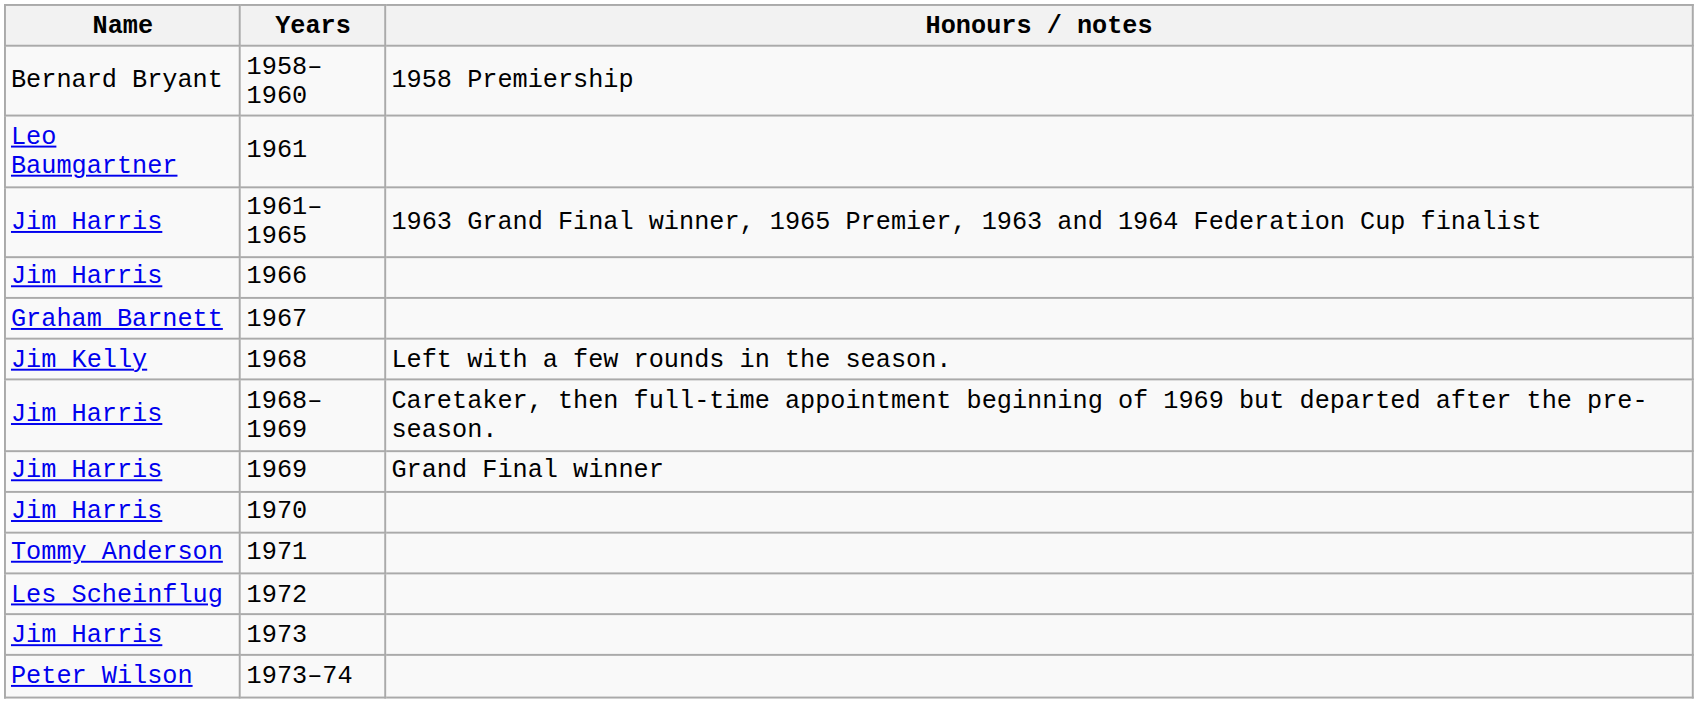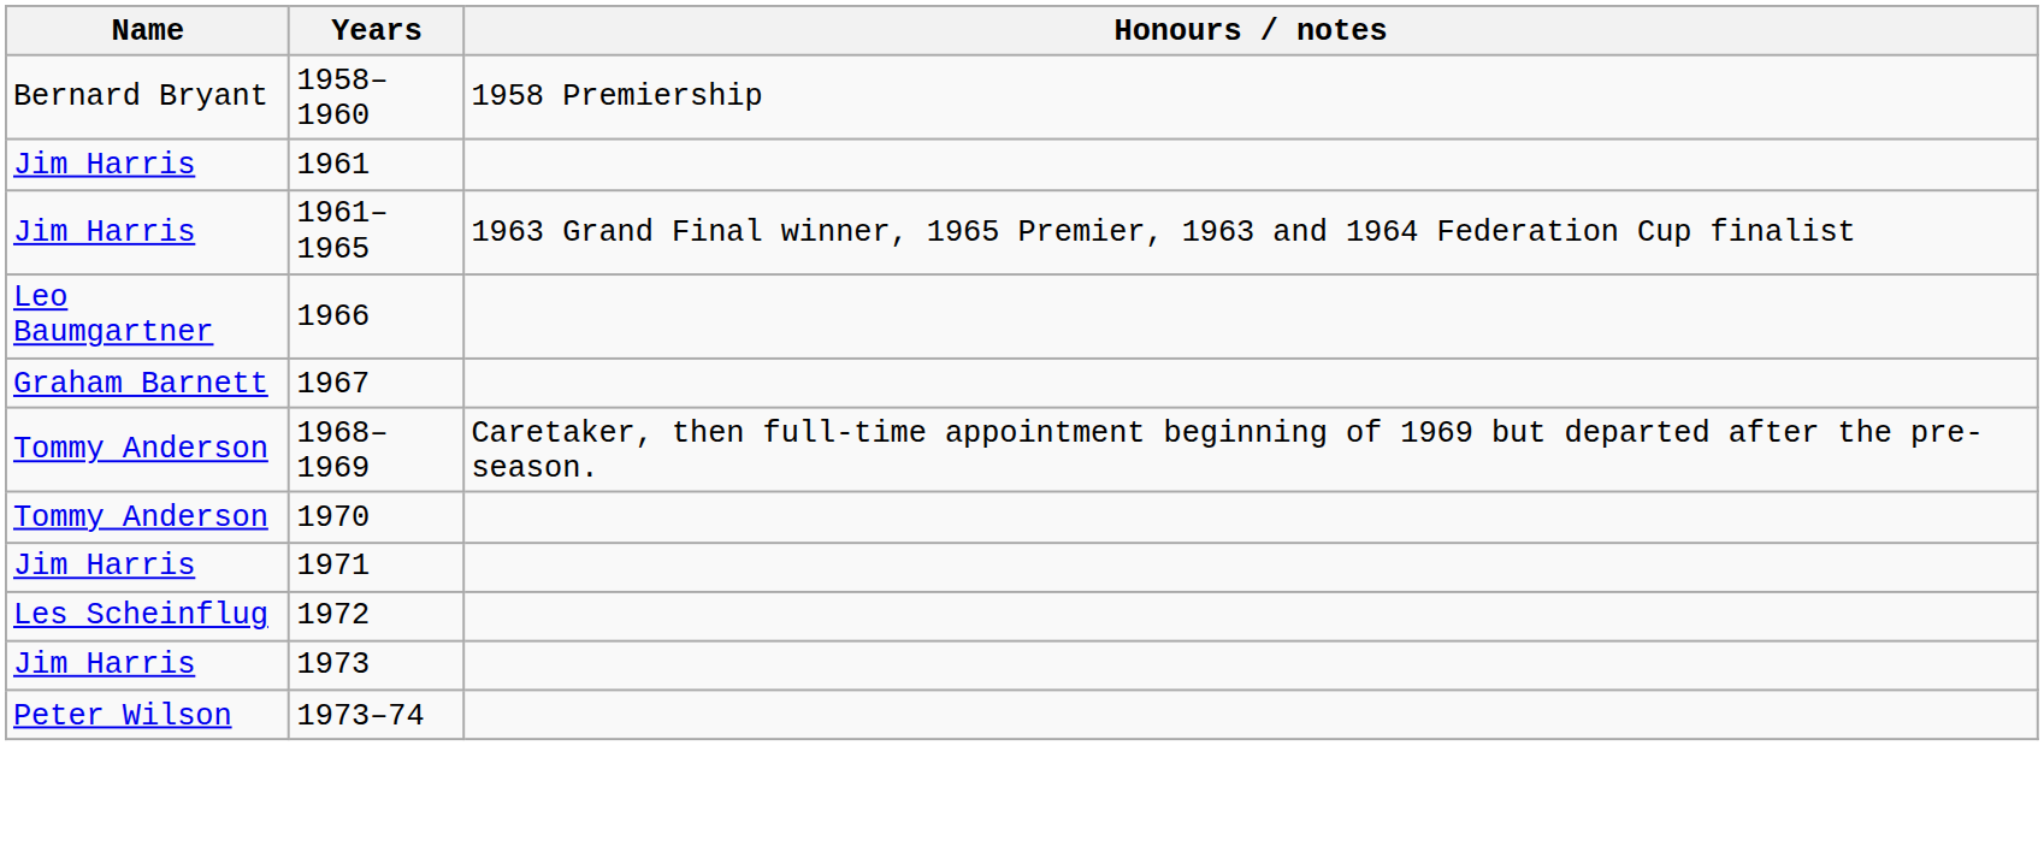 <table class="wikitable defaultleft col2center">
 <tr>
 <th>Name</th>
 <th>Years</th>
 <th>Honours / notes</th>
 </tr>
 <tr>
 <td>Bernard Bryant</td>
 <td>1958–1960</td>
 <td>1958 Premiership</td>
 </tr>
 <tr>
-<td><a href='#'>Leo Baumgartner</a></td>
+<td><a href='#'>Jim Harris</a></td>
 <td>1961</td>
 <td></td>
 </tr>
 <tr>
 <td><a href='#'>Jim Harris</a></td>
 <td>1961–1965</td>
 <td>1963 Grand Final winner, 1965 Premier, 1963 and 1964 Federation Cup finalist</td>
 </tr>
 <tr>
-<td><a href='#'>Jim Harris</a></td>
+<td><a href='#'>Leo Baumgartner</a></td>
 <td>1966</td>
 <td></td>
 </tr>
 <tr>
 <td><a href='#'>Graham Barnett</a></td>
 <td>1967</td>
 <td></td>
 </tr>
 <tr>
-<td><a href='#'>Jim Kelly</a></td>
-<td>1968</td>
-<td>Left with a few rounds in the season.</td>
-</tr>
-<tr>
-<td><a href='#'>Jim Harris</a></td>
+<td><a href='#'>Tommy Anderson</a></td>
 <td>1968–1969</td>
 <td>Caretaker, then full-time appointment beginning of 1969 but departed after the pre-season.</td>
 </tr>
 <tr>
-<td><a href='#'>Jim Harris</a></td>
-<td>1969</td>
-<td>Grand Final winner</td>
-</tr>
-<tr>
-<td><a href='#'>Jim Harris</a></td>
+<td><a href='#'>Tommy Anderson</a></td>
 <td>1970</td>
 <td></td>
 </tr>
 <tr>
-<td><a href='#'>Tommy Anderson</a></td>
+<td><a href='#'>Jim Harris</a></td>
 <td>1971</td>
 <td></td>
 </tr>
 <tr>
 <td><a href='#'>Les Scheinflug</a></td>
 <td>1972</td>
 <td></td>
 </tr>
 <tr>
 <td><a href='#'>Jim Harris</a></td>
 <td>1973</td>
 <td></td>
 </tr>
 <tr>
 <td><a href='#'>Peter Wilson</a></td>
 <td>1973–74</td>
 <td></td>
 </tr>
 </table>
